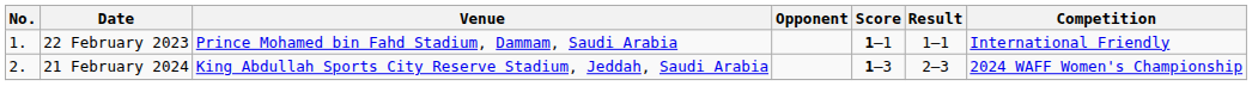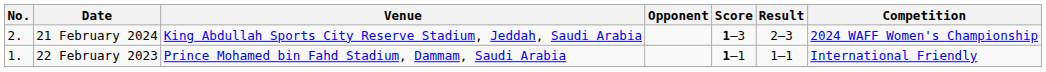 <table class="wikitable">
 <tr>
 <th>No.</th>
 <th>Date</th>
 <th>Venue</th>
 <th>Opponent</th>
 <th>Score</th>
 <th>Result</th>
 <th>Competition</th>
 </tr>
 <tr>
+<td>2.</td>
+<td>21 February 2024</td>
+<td><a href='#'>King Abdullah Sports City Reserve Stadium</a>, <a href='#'>Jeddah</a>, <a href='#'>Saudi Arabia</a></td>
+<td></td>
+<td align=center><strong>1</strong>–3</td>
+<td align=center>2–3</td>
+<td><a href='#'>2024 WAFF Women's Championship</a></td>
+</tr>
+<tr>
 <td>1.</td>
 <td>22 February 2023</td>
 <td><a href='#'>Prince Mohamed bin Fahd Stadium</a>, <a href='#'>Dammam</a>, <a href='#'>Saudi Arabia</a></td>
 <td></td>
 <td align=center><strong>1</strong>–1</td>
 <td align=center>1–1</td>
 <td><a href='#'>International Friendly</a></td>
 </tr>
 <tr>
-<td>2.</td>
-<td>21 February 2024</td>
-<td><a href='#'>King Abdullah Sports City Reserve Stadium</a>, <a href='#'>Jeddah</a>, <a href='#'>Saudi Arabia</a></td>
-<td></td>
-<td align=center><strong>1</strong>–3</td>
-<td align=center>2–3</td>
-<td><a href='#'>2024 WAFF Women's Championship</a></td>
-</tr>
-<tr>
 </tr>
 </table>
